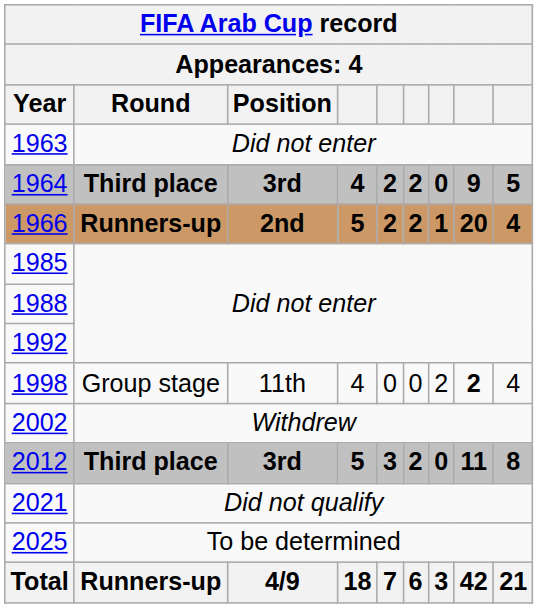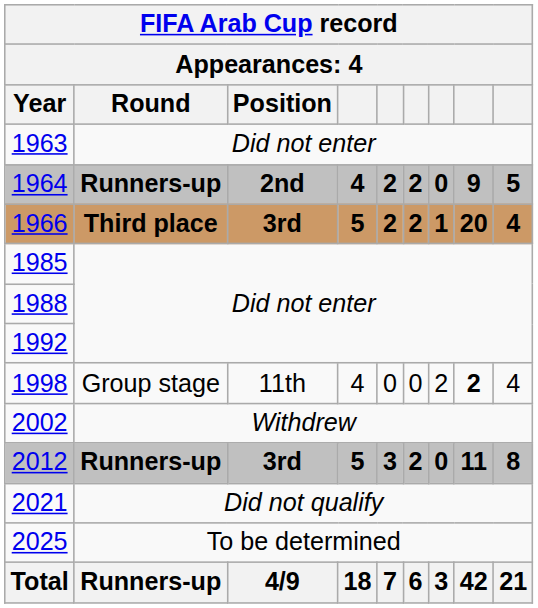 <table class="wikitable" style="text-align: center;">
 <tr>
 <th colspan=9><a href='#'>FIFA Arab Cup</a> record</th>
 </tr>
 <tr>
 <th colspan=9>Appearances: 4</th>
 </tr>
 <tr>
 <th>Year</th>
 <th>Round</th>
 <th>Position</th>
 <th></th>
 <th></th>
 <th></th>
 <th></th>
 <th></th>
 <th></th>
 </tr>
 <tr>
 <td> <a href='#'>1963</a></td>
 <td colspan=8><em>Did not enter</em></td>
 </tr>
 <tr style="background:silver;">
 <td> <a href='#'>1964</a></td>
-<td><strong>Third place</strong></td>
-<td><strong>3rd</strong></td>
+<td><strong>Runners-up</strong></td>
+<td><strong>2nd</strong></td>
 <td><strong>4</strong></td>
 <td><strong>2</strong></td>
 <td><strong>2</strong></td>
 <td><strong>0</strong></td>
 <td><strong>9</strong></td>
 <td><strong>5</strong></td>
 </tr>
 <tr style="background:#c96;">
 <td> <a href='#'>1966</a></td>
-<td><strong>Runners-up</strong></td>
-<td><strong>2nd</strong></td>
+<td><strong>Third place</strong></td>
+<td><strong>3rd</strong></td>
 <td><strong>5</strong></td>
 <td><strong>2</strong></td>
 <td><strong>2</strong></td>
 <td><strong>1</strong></td>
 <td><strong>20</strong></td>
 <td><strong>4</strong></td>
 </tr>
 <tr>
 <td> <a href='#'>1985</a></td>
 <td colspan=8 rowspan=3><em>Did not enter</em></td>
 </tr>
 <tr>
 <td> <a href='#'>1988</a></td>
 </tr>
 <tr>
 <td> <a href='#'>1992</a></td>
 </tr>
 <tr>
 <td> <a href='#'>1998</a></td>
 <td>Group stage</td>
 <td>11th</td>
 <td>4</td>
 <td>0</td>
 <td>0</td>
 <td>2</td>
 <td><strong>2</strong></td>
 <td>4</td>
 </tr>
 <tr>
 <td> <a href='#'>2002</a></td>
 <td colspan=8><em>Withdrew</em></td>
 </tr>
 <tr style="background:silver;">
 <td> <a href='#'>2012</a></td>
-<td><strong>Third place</strong></td>
+<td><strong>Runners-up</strong></td>
 <td><strong>3rd</strong></td>
 <td><strong>5</strong></td>
 <td><strong>3</strong></td>
 <td><strong>2</strong></td>
 <td><strong>0</strong></td>
 <td><strong>11</strong></td>
 <td><strong>8</strong></td>
 </tr>
 <tr>
 <td> <a href='#'>2021</a></td>
 <td colspan=8><em>Did not qualify</em></td>
 </tr>
 <tr>
 <td> <a href='#'>2025</a></td>
 <td colspan="8" rowspan="1">To be determined</td>
 </tr>
 <tr>
 <th>Total</th>
 <th>Runners-up</th>
 <th>4/9</th>
 <th>18</th>
 <th>7</th>
 <th>6</th>
 <th>3</th>
 <th>42</th>
 <th>21</th>
 </tr>
 </table>
